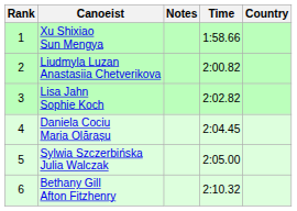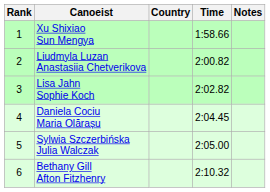 <table class="wikitable" style="text-align:center">
 <tr>
 <th>Rank</th>
 <th>Canoeist</th>
+<th>Country</th>
+<th>Time</th>
 <th>Notes</th>
-<th>Time</th>
-<th>Country</th>
 </tr>
 <tr bgcolor=bbffbb>
 <td>1</td>
 <td align="left"><a href='#'>Xu Shixiao</a><br><a href='#'>Sun Mengya</a></td>
+<td align="left"></td>
+<td>1:58.66</td>
 <td></td>
-<td>1:58.66</td>
-<td align="left"></td>
 </tr>
 <tr bgcolor=bbffbb>
 <td>2</td>
 <td align="left"><a href='#'>Liudmyla Luzan</a><br><a href='#'>Anastasiia Chetverikova</a></td>
+<td align="left"></td>
+<td>2:00.82</td>
 <td></td>
-<td>2:00.82</td>
-<td align="left"></td>
 </tr>
 <tr bgcolor=bbffbb>
 <td>3</td>
 <td align="left"><a href='#'>Lisa Jahn</a><br><a href='#'>Sophie Koch</a></td>
+<td align="left"></td>
+<td>2:02.82</td>
 <td></td>
-<td>2:02.82</td>
-<td align="left"></td>
 </tr>
 <tr bgcolor=ddffdd>
 <td>4</td>
 <td align="left"><a href='#'>Daniela Cociu</a><br><a href='#'>Maria Olărașu</a></td>
+<td align="left"></td>
+<td>2:04.45</td>
 <td></td>
-<td>2:04.45</td>
-<td align="left"></td>
 </tr>
 <tr bgcolor=ddffdd>
 <td>5</td>
 <td align="left"><a href='#'>Sylwia Szczerbińska</a><br><a href='#'>Julia Walczak</a></td>
+<td align="left"></td>
+<td>2:05.00</td>
 <td></td>
-<td>2:05.00</td>
-<td align="left"></td>
 </tr>
 <tr bgcolor=ddffdd>
 <td>6</td>
 <td align="left"><a href='#'>Bethany Gill</a><br><a href='#'>Afton Fitzhenry</a></td>
+<td align="left"></td>
+<td>2:10.32</td>
 <td></td>
-<td>2:10.32</td>
-<td align="left"></td>
 </tr>
 </table>
